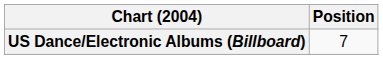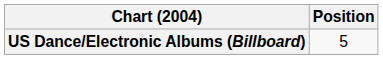 <table class="wikitable sortable plainrowheaders" style="text-align:center">
 <tr>
 <th scope="col">Chart (2004)</th>
 <th scope="col">Position</th>
 </tr>
 <tr>
 <th scope="row">US Dance/Electronic Albums (<em>Billboard</em>)</th>
-<td>7</td>
+<td>5</td>
 </tr>
 <tr>
 </tr>
 </table>
